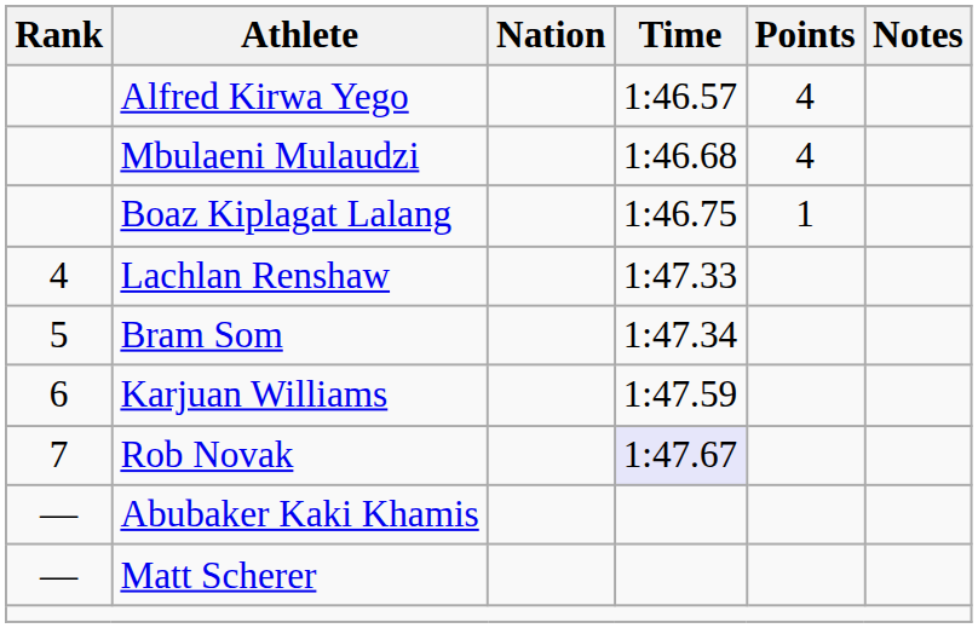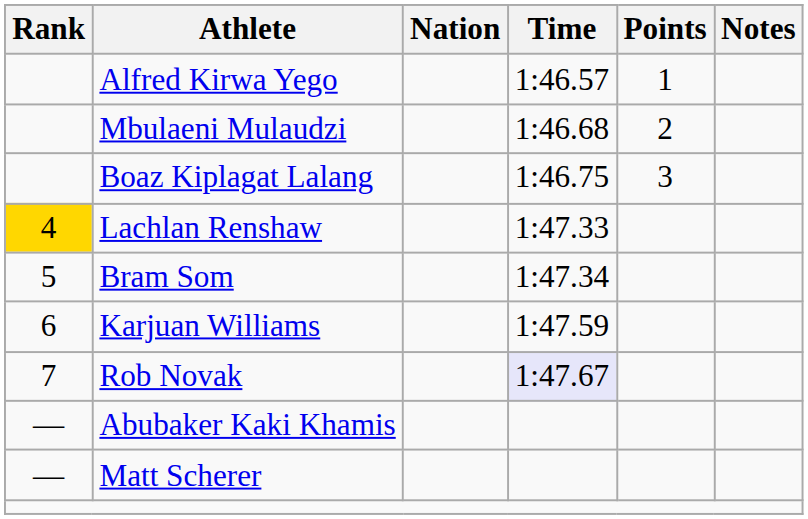 <table class="wikitable mw-datatable sortable" style="text-align:center;">
 <tr>
 <th>Rank</th>
 <th>Athlete</th>
 <th>Nation</th>
 <th>Time</th>
 <th>Points</th>
 <th>Notes</th>
 </tr>
 <tr>
 <td></td>
 <td align=left><a href='#'>Alfred Kirwa Yego</a></td>
 <td align=left></td>
 <td>1:46.57</td>
-<td>4</td>
+<td>1</td>
 <td></td>
 </tr>
 <tr>
 <td></td>
 <td align=left><a href='#'>Mbulaeni Mulaudzi</a></td>
 <td align=left></td>
 <td>1:46.68</td>
-<td>4</td>
+<td>2</td>
 <td></td>
 </tr>
 <tr>
 <td></td>
 <td align=left><a href='#'>Boaz Kiplagat Lalang</a></td>
 <td align=left></td>
 <td>1:46.75</td>
-<td>1</td>
+<td>3</td>
 <td></td>
 </tr>
 <tr>
-<td>4</td>
+<td style="background: gold;">4</td>
 <td align=left><a href='#'>Lachlan Renshaw</a></td>
 <td align=left></td>
 <td>1:47.33</td>
 <td></td>
 <td></td>
 </tr>
 <tr>
 <td>5</td>
 <td align=left><a href='#'>Bram Som</a></td>
 <td align=left></td>
 <td>1:47.34</td>
 <td></td>
 <td></td>
 </tr>
 <tr>
 <td>6</td>
 <td align=left><a href='#'>Karjuan Williams</a></td>
 <td align=left></td>
 <td>1:47.59</td>
 <td></td>
 <td></td>
 </tr>
 <tr>
 <td>7</td>
 <td align=left><a href='#'>Rob Novak</a></td>
 <td align=left></td>
 <td style="background: lavender;">1:47.67</td>
 <td></td>
 <td></td>
 </tr>
 <tr>
 <td>—</td>
 <td align=left><a href='#'>Abubaker Kaki Khamis</a></td>
 <td align=left></td>
 <td></td>
 <td></td>
 <td></td>
 </tr>
 <tr>
 <td>—</td>
 <td align=left><a href='#'>Matt Scherer</a></td>
 <td align=left></td>
 <td></td>
 <td></td>
 <td></td>
 </tr>
 <tr class="sortbottom">
 <td colspan=6></td>
 </tr>
 </table>
